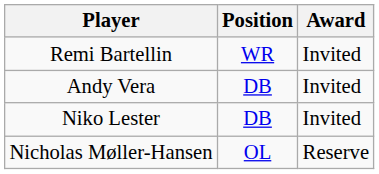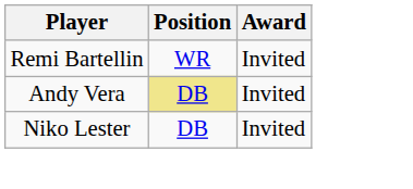 <table class="wikitable">
 <tr>
 <th>Player</th>
 <th>Position</th>
 <th>Award</th>
 </tr>
 <tr>
 <td align="center">Remi Bartellin </td>
 <td align="center"><a href='#'>WR</a></td>
 <td>Invited</td>
 </tr>
 <tr>
 <td align="center">Andy Vera </td>
-<td align="center"><a href='#'>DB</a></td>
+<td align="center" style="background: khaki;"><a href='#'>DB</a></td>
 <td>Invited</td>
 </tr>
 <tr>
 <td align="center">Niko Lester </td>
 <td align="center"><a href='#'>DB</a></td>
 <td>Invited</td>
 </tr>
-<tr>
-<td align="center">Nicholas Møller-Hansen </td>
-<td align="center"><a href='#'>OL</a></td>
-<td>Reserve</td>
-</tr>
 </table>
